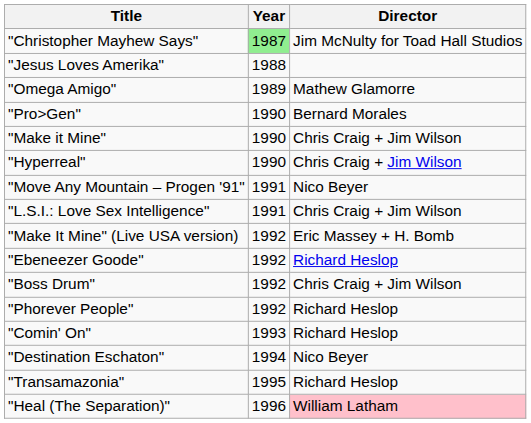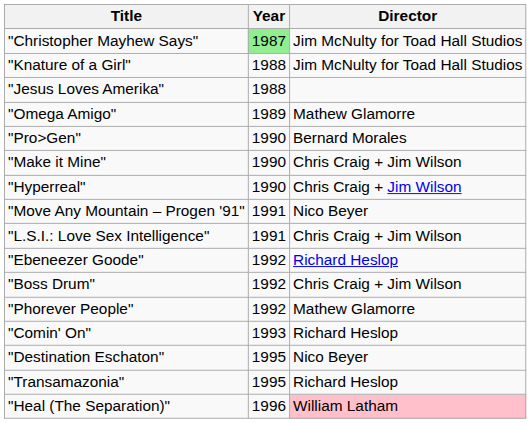 <table class="wikitable">
 <tr>
 <th>Title</th>
 <th>Year</th>
 <th>Director</th>
 </tr>
 <tr>
 <td>"Christopher Mayhew Says"</td>
 <td style="background: lightgreen;">1987</td>
+<td>Jim McNulty for Toad Hall Studios</td>
+</tr>
+<tr>
+<td>"Knature of a Girl"</td>
+<td>1988</td>
 <td>Jim McNulty for Toad Hall Studios</td>
 </tr>
 <tr>
 <td>"Jesus Loves Amerika"</td>
 <td>1988</td>
 <td></td>
 </tr>
 <tr>
 <td>"Omega Amigo"</td>
 <td>1989</td>
 <td>Mathew Glamorre</td>
 </tr>
 <tr>
 <td>"Pro>Gen"</td>
 <td>1990</td>
 <td>Bernard Morales</td>
 </tr>
 <tr>
 <td>"Make it Mine"</td>
 <td>1990</td>
 <td>Chris Craig + Jim Wilson</td>
 </tr>
 <tr>
 <td>"Hyperreal"</td>
 <td>1990</td>
 <td>Chris Craig + <a href='#'>Jim Wilson</a></td>
 </tr>
 <tr>
 <td>"Move Any Mountain – Progen '91"</td>
 <td>1991</td>
 <td>Nico Beyer</td>
 </tr>
 <tr>
 <td>"L.S.I.: Love Sex Intelligence"</td>
 <td>1991</td>
 <td>Chris Craig + Jim Wilson</td>
 </tr>
 <tr>
-<td>"Make It Mine" (Live USA version)</td>
-<td>1992</td>
-<td>Eric Massey + H. Bomb</td>
-</tr>
-<tr>
 <td>"Ebeneezer Goode"</td>
 <td>1992</td>
 <td><a href='#'>Richard Heslop</a></td>
 </tr>
 <tr>
 <td>"Boss Drum"</td>
 <td>1992</td>
 <td>Chris Craig + Jim Wilson</td>
 </tr>
 <tr>
 <td>"Phorever People"</td>
 <td>1992</td>
-<td>Richard Heslop</td>
+<td>Mathew Glamorre</td>
 </tr>
 <tr>
 <td>"Comin' On"</td>
 <td>1993</td>
 <td>Richard Heslop</td>
 </tr>
 <tr>
 <td>"Destination Eschaton"</td>
-<td>1994</td>
+<td>1995</td>
 <td>Nico Beyer</td>
 </tr>
 <tr>
 <td>"Transamazonia"</td>
 <td>1995</td>
 <td>Richard Heslop</td>
 </tr>
 <tr>
 <td>"Heal (The Separation)"</td>
 <td>1996</td>
 <td style="background: pink;">William Latham</td>
 </tr>
 </table>
